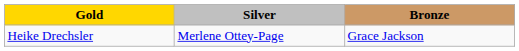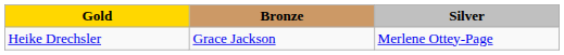 <table class="wikitable" style="text-align:left">
 <tr align="center">
 <td width=200 bgcolor=gold><strong>Gold</strong></td>
+<td width=200 bgcolor=CC9966><strong>Bronze</strong></td>
 <td width=200 bgcolor=silver><strong>Silver</strong></td>
-<td width=200 bgcolor=CC9966><strong>Bronze</strong></td>
 </tr>
 <tr>
 <td><a href='#'>Heike Drechsler</a><br><em></em></td>
+<td><a href='#'>Grace Jackson</a><br><em></em></td>
 <td><a href='#'>Merlene Ottey-Page</a><br><em></em></td>
-<td><a href='#'>Grace Jackson</a><br><em></em></td>
 </tr>
 </table>
